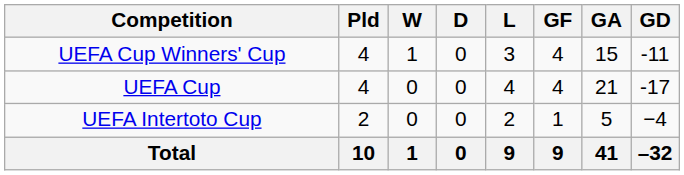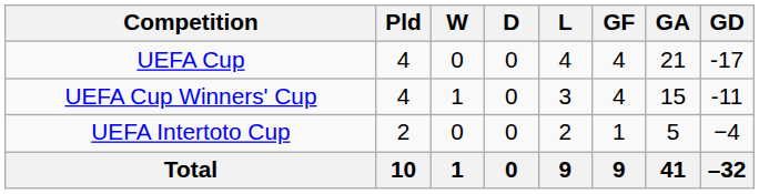 <table class="wikitable sortable" style="text-align:center;">
 <tr>
 <th width="250">Competition</th>
 <th width="30">Pld</th>
 <th width="30">W</th>
 <th width="30">D</th>
 <th width="30">L</th>
 <th width="30">GF</th>
 <th width="30">GA</th>
 <th width="30">GD</th>
 </tr>
 <tr>
+<td><a href='#'>UEFA Cup</a></td>
+<td>4</td>
+<td>0</td>
+<td>0</td>
+<td>4</td>
+<td>4</td>
+<td>21</td>
+<td>-17</td>
+</tr>
+<tr>
 <td><a href='#'>UEFA Cup Winners' Cup</a></td>
 <td>4</td>
 <td>1</td>
 <td>0</td>
 <td>3</td>
 <td>4</td>
 <td>15</td>
 <td>-11</td>
-</tr>
-<tr>
-<td><a href='#'>UEFA Cup</a></td>
-<td>4</td>
-<td>0</td>
-<td>0</td>
-<td>4</td>
-<td>4</td>
-<td>21</td>
-<td>-17</td>
 </tr>
 <tr>
 <td><a href='#'>UEFA Intertoto Cup</a></td>
 <td>2</td>
 <td>0</td>
 <td>0</td>
 <td>2</td>
 <td>1</td>
 <td>5</td>
 <td>−4</td>
 </tr>
 <tr class="sort-bottom">
 <th>Total</th>
 <th>10</th>
 <th>1</th>
 <th>0</th>
 <th>9</th>
 <th>9</th>
 <th>41</th>
 <th>–32</th>
 </tr>
 </table>
